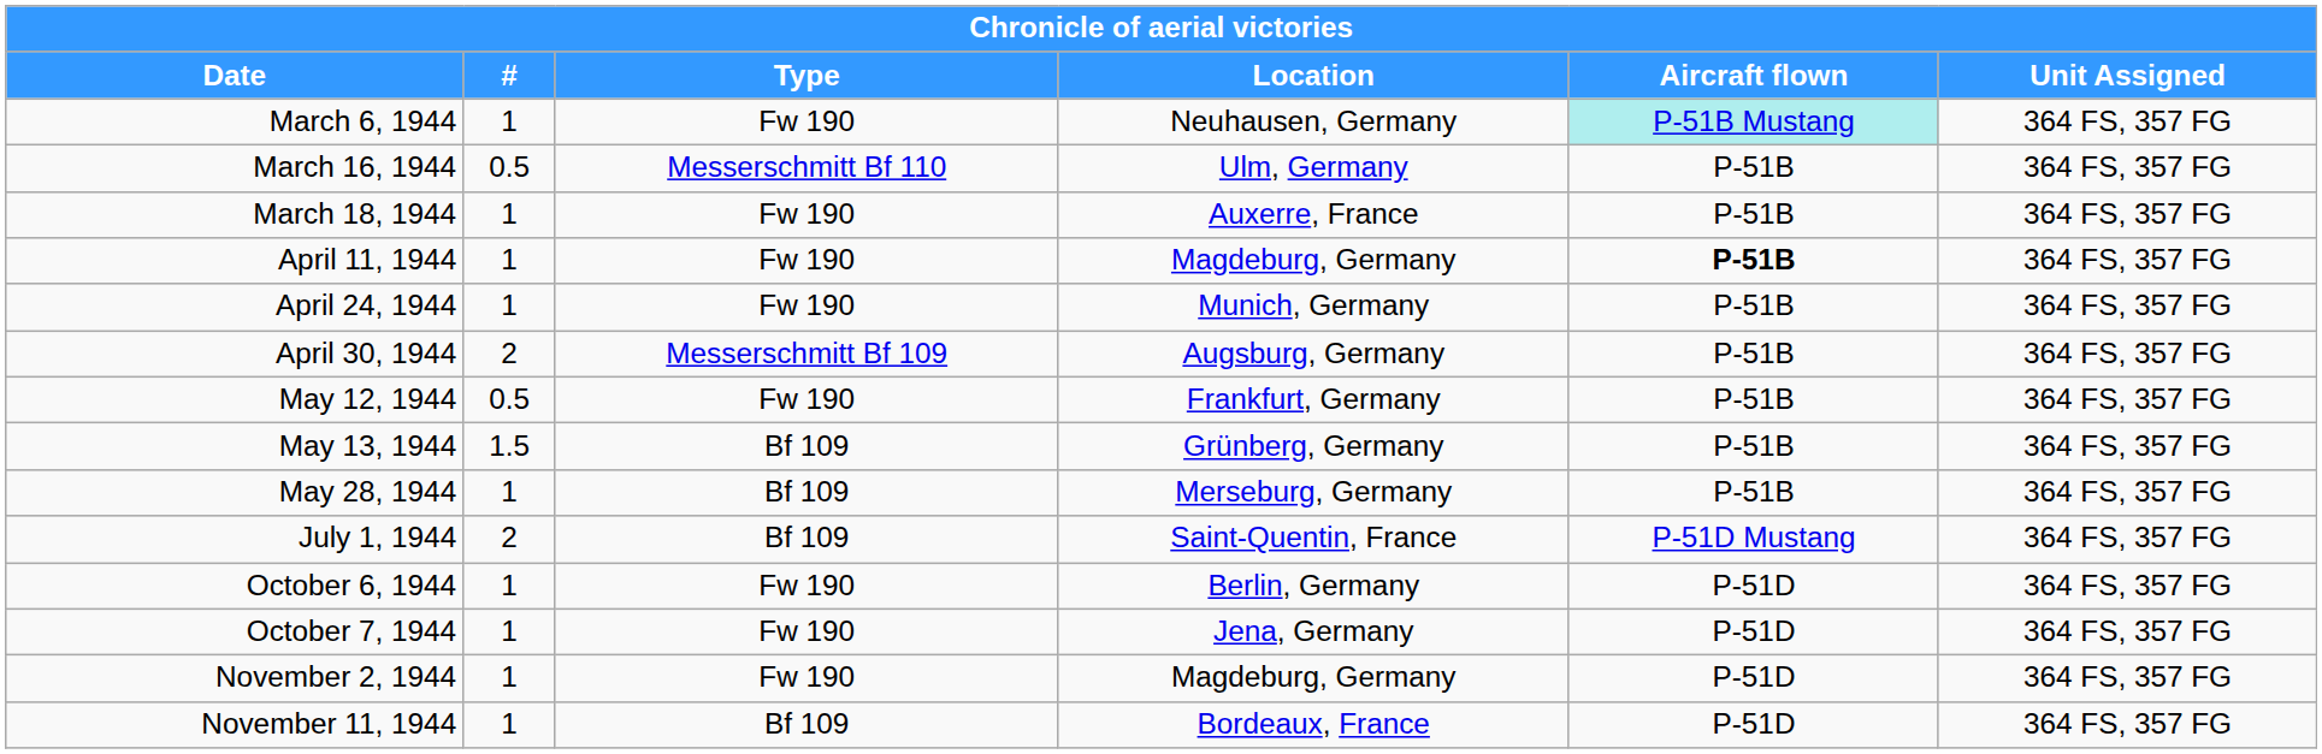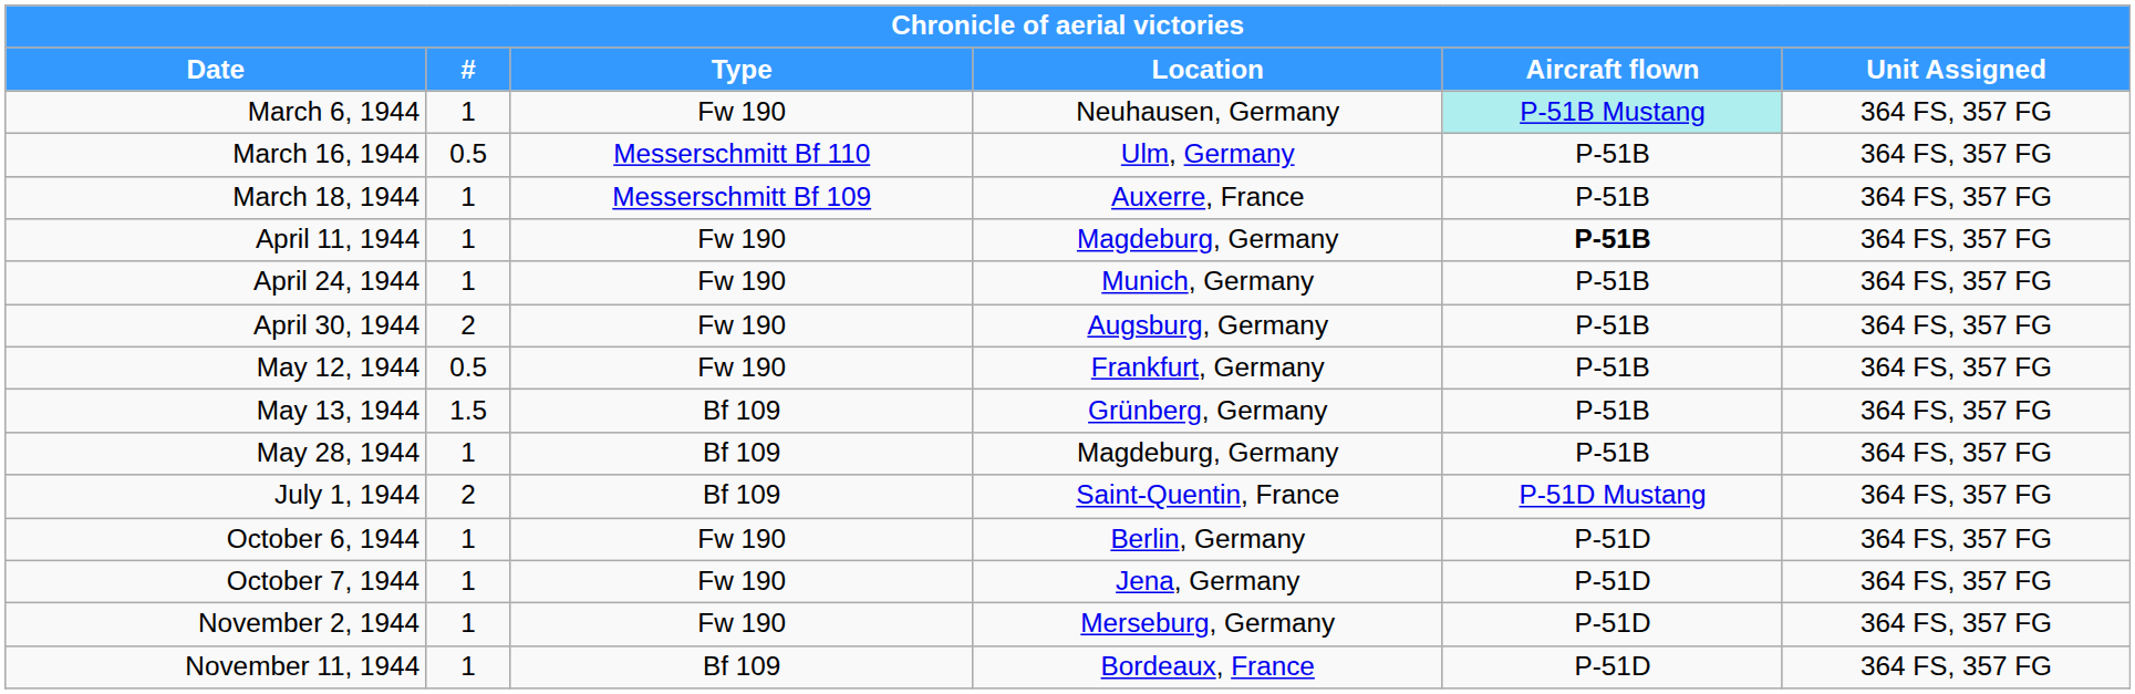 <table class="wikitable plainrowheaders collapsible collapsed" style="margin-left: auto; margin-right: auto; border: none; text-align:right; width: 100%;">
 <tr style="color:white;">
 <th colspan="6" style="background-color: #3399ff">Chronicle of aerial victories</th>
 </tr>
 <tr style="color:white;">
 <th style="background-color: #3399ff">Date</th>
 <th style="background-color: #3399ff">#</th>
 <th style="background-color: #3399ff">Type</th>
 <th style="background-color: #3399ff">Location</th>
 <th style="background-color: #3399ff">Aircraft flown</th>
 <th style="background-color: #3399ff">Unit Assigned</th>
 </tr>
 <tr>
 <td>March 6, 1944</td>
 <td align=center>1</td>
 <td align=center>Fw 190</td>
 <td align=center>Neuhausen, Germany</td>
 <td align=center style="background: paleturquoise;"><a href='#'>P-51B Mustang</a></td>
 <td align=center>364 FS, 357 FG</td>
 </tr>
 <tr>
 <td>March 16, 1944</td>
 <td align=center>0.5</td>
 <td align=center><a href='#'>Messerschmitt Bf 110</a></td>
 <td align=center><a href='#'>Ulm</a>, <a href='#'>Germany</a></td>
 <td align=center>P-51B</td>
 <td align=center>364 FS, 357 FG</td>
 </tr>
 <tr>
 <td>March 18, 1944</td>
 <td align=center>1</td>
-<td align=center>Fw 190</td>
+<td align=center><a href='#'>Messerschmitt Bf 109</a></td>
 <td align=center><a href='#'>Auxerre</a>, France</td>
 <td align=center>P-51B</td>
 <td align=center>364 FS, 357 FG</td>
 </tr>
 <tr>
 <td>April 11, 1944</td>
 <td align=center>1</td>
 <td align=center>Fw 190</td>
 <td align=center><a href='#'>Magdeburg</a>, Germany</td>
 <td align=center><strong>P-51B</strong></td>
 <td align=center>364 FS, 357 FG</td>
 </tr>
 <tr>
 <td>April 24, 1944</td>
 <td align=center>1</td>
 <td align=center>Fw 190</td>
 <td align=center><a href='#'>Munich</a>, Germany</td>
 <td align=center>P-51B</td>
 <td align=center>364 FS, 357 FG</td>
 </tr>
 <tr>
 <td>April 30, 1944</td>
 <td align=center>2</td>
-<td align=center><a href='#'>Messerschmitt Bf 109</a></td>
+<td align=center>Fw 190</td>
 <td align=center><a href='#'>Augsburg</a>, Germany</td>
 <td align=center>P-51B</td>
 <td align=center>364 FS, 357 FG</td>
 </tr>
 <tr>
 <td>May 12, 1944</td>
 <td align=center>0.5</td>
 <td align=center>Fw 190</td>
 <td align=center><a href='#'>Frankfurt</a>, Germany</td>
 <td align=center>P-51B</td>
 <td align=center>364 FS, 357 FG</td>
 </tr>
 <tr>
 <td>May 13, 1944</td>
 <td align=center>1.5</td>
 <td align=center>Bf 109</td>
 <td align=center><a href='#'>Grünberg</a>, Germany</td>
 <td align=center>P-51B</td>
 <td align=center>364 FS, 357 FG</td>
 </tr>
 <tr>
 <td>May 28, 1944</td>
 <td align=center>1</td>
 <td align=center>Bf 109</td>
-<td align=center><a href='#'>Merseburg</a>, Germany</td>
+<td align=center>Magdeburg, Germany</td>
 <td align=center>P-51B</td>
 <td align=center>364 FS, 357 FG</td>
 </tr>
 <tr>
 <td>July 1, 1944</td>
 <td align=center>2</td>
 <td align=center>Bf 109</td>
 <td align=center><a href='#'>Saint-Quentin</a>, France</td>
 <td align=center><a href='#'>P-51D Mustang</a></td>
 <td align=center>364 FS, 357 FG</td>
 </tr>
 <tr>
 <td>October 6, 1944</td>
 <td align=center>1</td>
 <td align=center>Fw 190</td>
 <td align=center><a href='#'>Berlin</a>, Germany</td>
 <td align=center>P-51D</td>
 <td align=center>364 FS, 357 FG</td>
 </tr>
 <tr>
 <td>October 7, 1944</td>
 <td align=center>1</td>
 <td align=center>Fw 190</td>
 <td align=center><a href='#'>Jena</a>, Germany</td>
 <td align=center>P-51D</td>
 <td align=center>364 FS, 357 FG</td>
 </tr>
 <tr>
 <td>November 2, 1944</td>
 <td align=center>1</td>
 <td align=center>Fw 190</td>
-<td align=center>Magdeburg, Germany</td>
+<td align=center><a href='#'>Merseburg</a>, Germany</td>
 <td align=center>P-51D</td>
 <td align=center>364 FS, 357 FG</td>
 </tr>
 <tr>
 <td>November 11, 1944</td>
 <td align=center>1</td>
 <td align=center>Bf 109</td>
 <td align=center><a href='#'>Bordeaux</a>, <a href='#'>France</a></td>
 <td align=center>P-51D</td>
 <td align=center>364 FS, 357 FG</td>
 </tr>
 <tr>
 </tr>
 </table>
